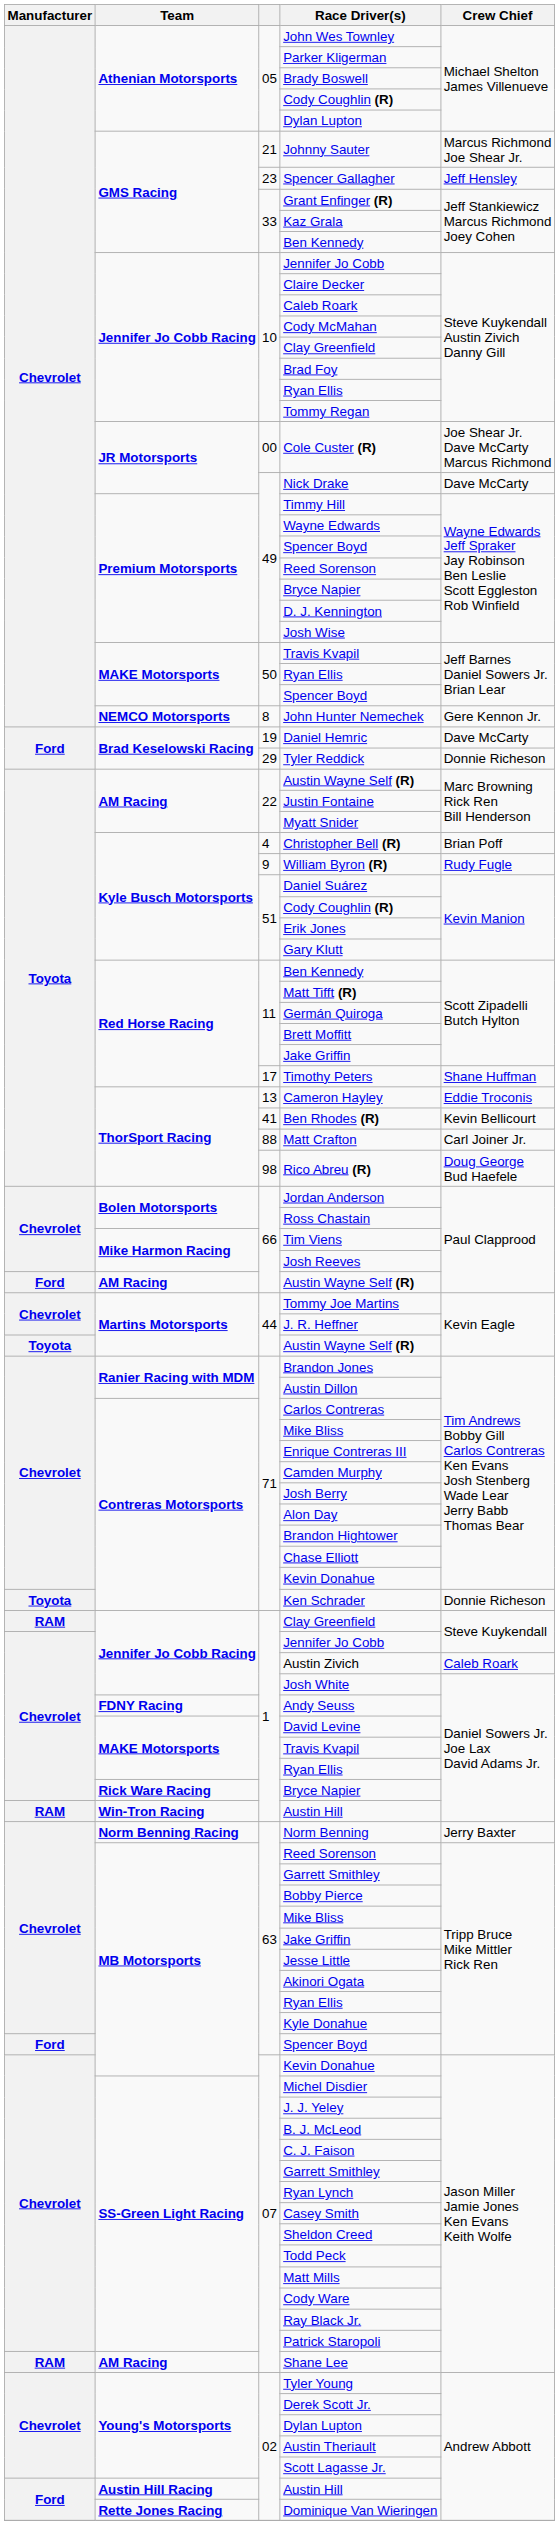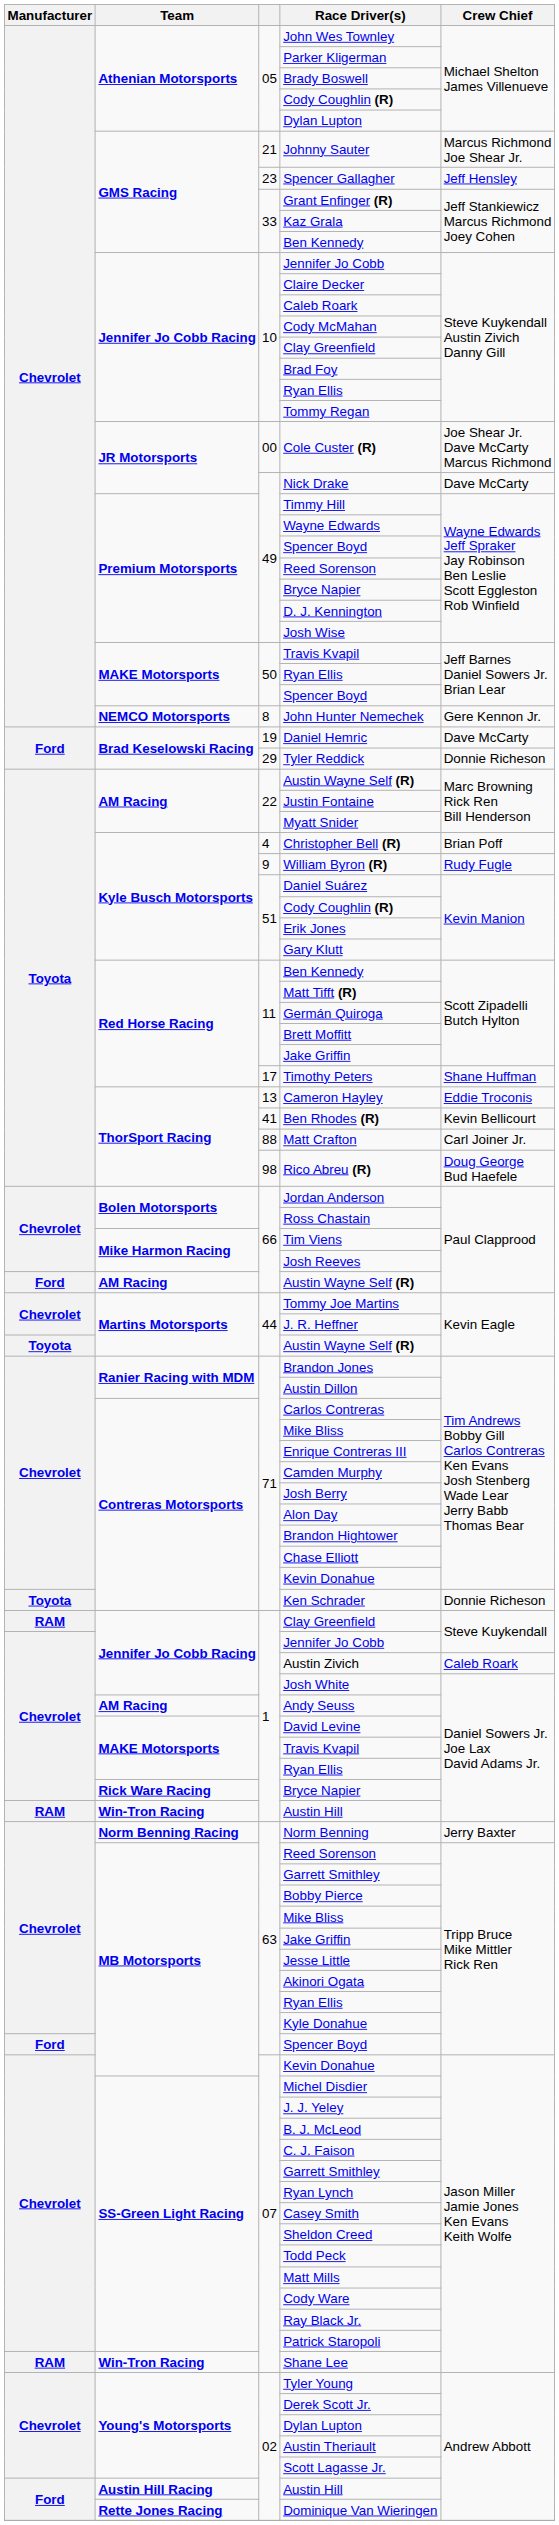 <table class="wikitable" style="font-size: 95%;">
 <tr>
 <th>Manufacturer</th>
 <th>Team</th>
 <th></th>
 <th>Race Driver(s)</th>
 <th>Crew Chief</th>
 </tr>
 <tr>
 <th rowspan=31><a href='#'>Chevrolet</a></th>
 <td rowspan=5><strong><a href='#'>Athenian Motorsports</a></strong></td>
 <td rowspan=5>05</td>
 <td><a href='#'>John Wes Townley</a> <small></small> </td>
 <td rowspan=5>Michael Shelton <small></small> <br> James Villenueve <small></small></td>
 </tr>
 <tr>
 <td><a href='#'>Parker Kligerman</a> <small></small></td>
 </tr>
 <tr>
 <td><a href='#'>Brady Boswell</a> <small></small></td>
 </tr>
 <tr>
 <td><a href='#'>Cody Coughlin</a>  <strong>(R)</strong> <small></small></td>
 </tr>
 <tr>
 <td><a href='#'>Dylan Lupton</a> <small></small></td>
 </tr>
 <tr>
 <td rowspan=5><strong><a href='#'>GMS Racing</a></strong></td>
 <td>21</td>
 <td><a href='#'>Johnny Sauter</a></td>
 <td>Marcus Richmond <small></small> <br> Joe Shear Jr. <small></small></td>
 </tr>
 <tr>
 <td>23</td>
 <td><a href='#'>Spencer Gallagher</a></td>
 <td><a href='#'>Jeff Hensley</a></td>
 </tr>
 <tr>
 <td rowspan=3>33</td>
 <td><a href='#'>Grant Enfinger</a> <strong>(R)</strong> <small></small></td>
 <td rowspan=3>Jeff Stankiewicz <small></small> <br> Marcus Richmond <small></small> <br> Joey Cohen <small></small></td>
 </tr>
 <tr>
 <td><a href='#'>Kaz Grala</a> <small></small></td>
 </tr>
 <tr>
 <td><a href='#'>Ben Kennedy</a> <small></small></td>
 </tr>
 <tr>
 <td rowspan=8><strong><a href='#'>Jennifer Jo Cobb Racing</a></strong></td>
 <td rowspan=8>10</td>
 <td><a href='#'>Jennifer Jo Cobb</a> <small></small></td>
 <td rowspan=8>Steve Kuykendall <small>  </small> <br> Austin Zivich <small></small><br>Danny Gill <small></small></td>
 </tr>
 <tr>
 <td><a href='#'>Claire Decker</a> <small></small></td>
 </tr>
 <tr>
 <td><a href='#'>Caleb Roark</a> <small></small></td>
 </tr>
 <tr>
 <td><a href='#'>Cody McMahan</a> <small></small></td>
 </tr>
 <tr>
 <td><a href='#'>Clay Greenfield</a> <small></small> </td>
 </tr>
 <tr>
 <td><a href='#'>Brad Foy</a> <small></small></td>
 </tr>
 <tr>
 <td><a href='#'>Ryan Ellis</a> <small></small></td>
 </tr>
 <tr>
 <td><a href='#'>Tommy Regan</a> <small></small></td>
 </tr>
 <tr>
 <td rowspan=2><strong><a href='#'>JR Motorsports</a></strong></td>
 <td>00</td>
 <td><a href='#'>Cole Custer</a>  <strong>(R)</strong></td>
 <td>Joe Shear Jr.  <small></small> <br> Dave McCarty <small></small> <br> Marcus Richmond <small></small></td>
 </tr>
 <tr>
 <td rowspan=8>49</td>
 <td><a href='#'>Nick Drake</a> <small> </small> </td>
 <td>Dave McCarty</td>
 </tr>
 <tr>
 <td rowspan=7><strong><a href='#'>Premium Motorsports</a></strong></td>
 <td><a href='#'>Timmy Hill</a> <small></small></td>
 <td rowspan=7><a href='#'>Wayne Edwards</a> <small></small> <br><a href='#'>Jeff Spraker</a> <small></small> <br> Jay Robinson <small></small> <br> Ben Leslie <small></small>  <br> Scott Eggleston <small></small><br>Rob Winfield <small></small></td>
 </tr>
 <tr>
 <td><a href='#'>Wayne Edwards</a> <small></small></td>
 </tr>
 <tr>
 <td><a href='#'>Spencer Boyd</a> <small></small></td>
 </tr>
 <tr>
 <td><a href='#'>Reed Sorenson</a> <small></small></td>
 </tr>
 <tr>
 <td><a href='#'>Bryce Napier</a> <small></small></td>
 </tr>
 <tr>
 <td><a href='#'>D. J. Kennington</a> <small></small></td>
 </tr>
 <tr>
 <td><a href='#'>Josh Wise</a> <small></small></td>
 </tr>
 <tr>
 <td rowspan=3><strong><a href='#'>MAKE Motorsports</a></strong></td>
 <td rowspan=3>50</td>
 <td><a href='#'>Travis Kvapil</a> <small>  </small> </td>
 <td rowspan=3>Jeff Barnes <small>  </small> <br> Daniel Sowers Jr. <small>  </small> <br> Brian Lear <small>  </small></td>
 </tr>
 <tr>
 <td><a href='#'>Ryan Ellis</a> <small>  </small></td>
 </tr>
 <tr>
 <td><a href='#'>Spencer Boyd</a> <small></small></td>
 </tr>
 <tr>
 <td><strong><a href='#'>NEMCO Motorsports</a></strong></td>
 <td>8</td>
 <td><a href='#'>John Hunter Nemechek</a></td>
 <td>Gere Kennon Jr.</td>
 </tr>
 <tr>
 <th rowspan=2><a href='#'>Ford</a></th>
 <td rowspan=2><strong><a href='#'>Brad Keselowski Racing</a></strong></td>
 <td>19</td>
 <td><a href='#'>Daniel Hemric</a></td>
 <td>Dave McCarty</td>
 </tr>
 <tr>
 <td>29</td>
 <td><a href='#'>Tyler Reddick</a></td>
 <td>Donnie Richeson</td>
 </tr>
 <tr>
 <th rowspan=19><a href='#'>Toyota</a></th>
 <td rowspan=3><strong><a href='#'>AM Racing</a></strong></td>
 <td rowspan=3>22</td>
 <td><a href='#'>Austin Wayne Self</a> <strong>(R)</strong> <small></small></td>
 <td rowspan=3>Marc Browning <small></small> <br> Rick Ren <small></small> <br> Bill Henderson <small></small></td>
 </tr>
 <tr>
 <td><a href='#'>Justin Fontaine</a> <small></small></td>
 </tr>
 <tr>
 <td><a href='#'>Myatt Snider</a> <small></small></td>
 </tr>
 <tr>
 <td rowspan=6><strong><a href='#'>Kyle Busch Motorsports</a></strong></td>
 <td>4</td>
 <td><a href='#'>Christopher Bell</a> <strong>(R)</strong></td>
 <td>Brian Poff</td>
 </tr>
 <tr>
 <td>9</td>
 <td><a href='#'>William Byron</a> <strong>(R)</strong></td>
 <td><a href='#'>Rudy Fugle</a></td>
 </tr>
 <tr>
 <td rowspan=4>51</td>
 <td><a href='#'>Daniel Suárez</a> <small></small></td>
 <td rowspan=4><a href='#'>Kevin Manion</a></td>
 </tr>
 <tr>
 <td><a href='#'>Cody Coughlin</a> <strong>(R)</strong> <small></small></td>
 </tr>
 <tr>
 <td><a href='#'>Erik Jones</a> <small></small></td>
 </tr>
 <tr>
 <td><a href='#'>Gary Klutt</a> <small></small></td>
 </tr>
 <tr>
 <td rowspan=6><strong><a href='#'>Red Horse Racing</a></strong></td>
 <td rowspan=5>11</td>
 <td><a href='#'>Ben Kennedy</a> <small></small></td>
 <td rowspan=5>Scott Zipadelli <small></small> <br> Butch Hylton <small></small></td>
 </tr>
 <tr>
 <td><a href='#'>Matt Tifft</a> <strong>(R)</strong> <small></small></td>
 </tr>
 <tr>
 <td><a href='#'>Germán Quiroga</a> <small></small></td>
 </tr>
 <tr>
 <td><a href='#'>Brett Moffitt</a> <small></small></td>
 </tr>
 <tr>
 <td><a href='#'>Jake Griffin</a> <small></small></td>
 </tr>
 <tr>
 <td>17</td>
 <td><a href='#'>Timothy Peters</a></td>
 <td><a href='#'>Shane Huffman</a></td>
 </tr>
 <tr>
 <td rowspan=4><strong><a href='#'>ThorSport Racing</a></strong></td>
 <td>13</td>
 <td><a href='#'>Cameron Hayley</a></td>
 <td><a href='#'>Eddie Troconis</a></td>
 </tr>
 <tr>
 <td>41</td>
 <td><a href='#'>Ben Rhodes</a> <strong>(R)</strong></td>
 <td>Kevin Bellicourt</td>
 </tr>
 <tr>
 <td>88</td>
 <td><a href='#'>Matt Crafton</a></td>
 <td>Carl Joiner Jr.</td>
 </tr>
 <tr>
 <td>98</td>
 <td><a href='#'>Rico Abreu</a> <strong>(R)</strong></td>
 <td><a href='#'>Doug George</a> <small></small> <br> Bud Haefele <small></small></td>
 </tr>
 <tr>
 <th rowspan=4><a href='#'>Chevrolet</a></th>
 <td rowspan=2><strong><a href='#'>Bolen Motorsports</a></strong></td>
 <td rowspan=5>66</td>
 <td><a href='#'>Jordan Anderson</a> <small></small></td>
 <td rowspan=5>Paul Clapprood</td>
 </tr>
 <tr>
 <td><a href='#'>Ross Chastain</a> <small></small></td>
 </tr>
 <tr>
 <td rowspan=2><strong><a href='#'>Mike Harmon Racing</a></strong></td>
 <td><a href='#'>Tim Viens</a> <small></small></td>
 </tr>
 <tr>
 <td><a href='#'>Josh Reeves</a> <small></small></td>
 </tr>
 <tr>
 <th><a href='#'>Ford</a></th>
 <td><strong><a href='#'>AM Racing</a></strong></td>
 <td><a href='#'>Austin Wayne Self</a>  <strong>(R)</strong> <small></small></td>
 </tr>
 <tr>
 <th rowspan=2><a href='#'>Chevrolet</a></th>
 <td rowspan=3><strong><a href='#'>Martins Motorsports</a></strong></td>
 <td rowspan=3>44</td>
 <td><a href='#'>Tommy Joe Martins</a> <small></small></td>
 <td rowspan=3>Kevin Eagle</td>
 </tr>
 <tr>
 <td><a href='#'>J. R. Heffner</a> <small></small></td>
 </tr>
 <tr>
 <th><a href='#'>Toyota</a></th>
 <td><a href='#'>Austin Wayne Self</a>  <strong>(R)</strong> <small></small> </td>
 </tr>
 <tr>
 <th rowspan=11><a href='#'>Chevrolet</a></th>
 <td rowspan=2><strong><a href='#'>Ranier Racing with MDM</a></strong> </td>
 <td rowspan=12>71</td>
 <td><a href='#'>Brandon Jones</a> <small> </small></td>
 <td rowspan=11><a href='#'>Tim Andrews</a> <small></small> <br> Bobby Gill <small></small> <br> <a href='#'>Carlos Contreras</a> <small></small> <br> Ken Evans  <small></small><br>Josh Stenberg <small></small><br>Wade Lear <small></small><br>Jerry Babb <small></small><br>Thomas Bear <small></small></td>
 </tr>
 <tr>
 <td><a href='#'>Austin Dillon</a> <small> </small></td>
 </tr>
 <tr>
 <td rowspan=10><strong><a href='#'>Contreras Motorsports</a></strong></td>
 <td><a href='#'>Carlos Contreras</a> <small></small></td>
 </tr>
 <tr>
 <td><a href='#'>Mike Bliss</a> <small> </small></td>
 </tr>
 <tr>
 <td><a href='#'>Enrique Contreras III</a> <small></small></td>
 </tr>
 <tr>
 <td><a href='#'>Camden Murphy</a> <small></small> </td>
 </tr>
 <tr>
 <td><a href='#'>Josh Berry</a> <small></small></td>
 </tr>
 <tr>
 <td><a href='#'>Alon Day</a> <small></small></td>
 </tr>
 <tr>
 <td><a href='#'>Brandon Hightower</a> <small></small></td>
 </tr>
 <tr>
 <td><a href='#'>Chase Elliott</a> <small></small></td>
 </tr>
 <tr>
 <td><a href='#'>Kevin Donahue</a> <small></small></td>
 </tr>
 <tr>
 <th><a href='#'>Toyota</a></th>
 <td><a href='#'>Ken Schrader</a> <small></small></td>
 <td>Donnie Richeson</td>
 </tr>
 <tr>
 <th><a href='#'>RAM</a></th>
 <td rowspan=4><strong><a href='#'>Jennifer Jo Cobb Racing</a></strong> </td>
 <td rowspan=10>1</td>
 <td><a href='#'>Clay Greenfield</a>  <small>  </small></td>
 <td rowspan=2>Steve Kuykendall</td>
 </tr>
 <tr>
 <th rowspan=8><a href='#'>Chevrolet</a></th>
 <td><a href='#'>Jennifer Jo Cobb</a> <small>  </small></td>
 </tr>
 <tr>
 <td>Austin Zivich</td>
 <td><a href='#'>Caleb Roark</a> <small></small> </td>
 </tr>
 <tr>
 <td><a href='#'>Josh White</a> <small></small></td>
 <td rowspan=7>Daniel Sowers Jr. <small>  </small> <br> Joe Lax <small>  </small> <br> David Adams Jr. <small>  </small></td>
 </tr>
 <tr>
-<td><strong><a href='#'>FDNY Racing</a></strong></td>
+<td><strong><a href='#'>AM Racing</a></strong></td>
 <td><a href='#'>Andy Seuss</a>  <small>  </small> </td>
 </tr>
 <tr>
 <td rowspan=3><strong><a href='#'>MAKE Motorsports</a></strong></td>
 <td><a href='#'>David Levine</a> <small>  </small></td>
 </tr>
 <tr>
 <td><a href='#'>Travis Kvapil</a> <small>  </small></td>
 </tr>
 <tr>
 <td><a href='#'>Ryan Ellis</a>  <small>  </small></td>
 </tr>
 <tr>
 <td><strong><a href='#'>Rick Ware Racing</a></strong></td>
 <td><a href='#'>Bryce Napier</a> <small>  </small> </td>
 </tr>
 <tr>
 <th><a href='#'>RAM</a></th>
 <td><strong><a href='#'>Win-Tron Racing</a></strong></td>
 <td><a href='#'>Austin Hill</a> <small></small> </td>
 </tr>
 <tr>
 <th rowspan=10><a href='#'>Chevrolet</a></th>
 <td><strong><a href='#'>Norm Benning Racing</a></strong></td>
 <td rowspan=11>63</td>
 <td><a href='#'>Norm Benning</a> <small></small> </td>
 <td>Jerry Baxter</td>
 </tr>
 <tr>
 <td rowspan=11><strong><a href='#'>MB Motorsports</a></strong></td>
 <td><a href='#'>Reed Sorenson</a> <small></small></td>
 <td rowspan=10>Tripp Bruce <small></small> <br> Mike Mittler <small></small> <br> Rick Ren <small></small></td>
 </tr>
 <tr>
 <td><a href='#'>Garrett Smithley</a> <small></small></td>
 </tr>
 <tr>
 <td><a href='#'>Bobby Pierce</a> <small></small></td>
 </tr>
 <tr>
 <td><a href='#'>Mike Bliss</a> <small></small></td>
 </tr>
 <tr>
 <td><a href='#'>Jake Griffin</a> <small></small></td>
 </tr>
 <tr>
 <td><a href='#'>Jesse Little</a> <small></small></td>
 </tr>
 <tr>
 <td><a href='#'>Akinori Ogata</a> <small></small></td>
 </tr>
 <tr>
 <td><a href='#'>Ryan Ellis</a> <small></small></td>
 </tr>
 <tr>
 <td><a href='#'>Kyle Donahue</a> <small></small></td>
 </tr>
 <tr>
 <th><a href='#'>Ford</a></th>
 <td><a href='#'>Spencer Boyd</a> <small></small></td>
 </tr>
 <tr>
 <th rowspan=14><a href='#'>Chevrolet</a></th>
 <td rowspan=15>07</td>
 <td><a href='#'>Kevin Donahue</a> <small></small> </td>
 <td rowspan=15>Jason Miller <small>   </small> <br> Jamie Jones <small>  </small> <br> Ken Evans <small>   </small> <br> Keith Wolfe <small></small></td>
 </tr>
 <tr>
 <td rowspan=13><strong><a href='#'>SS-Green Light Racing</a></strong></td>
 <td><a href='#'>Michel Disdier</a> <small>   </small></td>
 </tr>
 <tr>
 <td><a href='#'>J. J. Yeley</a> <small></small></td>
 </tr>
 <tr>
 <td><a href='#'>B. J. McLeod</a> <small>  </small></td>
 </tr>
 <tr>
 <td><a href='#'>C. J. Faison</a> <small></small></td>
 </tr>
 <tr>
 <td><a href='#'>Garrett Smithley</a> <small></small></td>
 </tr>
 <tr>
 <td><a href='#'>Ryan Lynch</a> <small></small></td>
 </tr>
 <tr>
 <td><a href='#'>Casey Smith</a> <small></small></td>
 </tr>
 <tr>
 <td><a href='#'>Sheldon Creed</a> <small></small></td>
 </tr>
 <tr>
 <td><a href='#'>Todd Peck</a> <small></small> </td>
 </tr>
 <tr>
 <td><a href='#'>Matt Mills</a> <small></small></td>
 </tr>
 <tr>
 <td><a href='#'>Cody Ware</a> <small></small></td>
 </tr>
 <tr>
 <td><a href='#'>Ray Black Jr.</a> <small></small></td>
 </tr>
 <tr>
 <td><a href='#'>Patrick Staropoli</a> <small></small> </td>
 </tr>
 <tr>
 <th><a href='#'>RAM</a></th>
-<td><strong><a href='#'>AM Racing</a></strong></td>
+<td><strong><a href='#'>Win-Tron Racing</a></strong></td>
 <td><a href='#'>Shane Lee</a> <small> </small> </td>
 </tr>
 <tr>
 <th rowspan=5><a href='#'>Chevrolet</a></th>
 <td rowspan=5><strong><a href='#'>Young's Motorsports</a></strong></td>
 <td rowspan=7>02</td>
 <td><a href='#'>Tyler Young</a> <small></small></td>
 <td rowspan=7>Andrew Abbott</td>
 </tr>
 <tr>
 <td><a href='#'>Derek Scott Jr.</a> <small></small></td>
 </tr>
 <tr>
 <td><a href='#'>Dylan Lupton</a> <small></small></td>
 </tr>
 <tr>
 <td><a href='#'>Austin Theriault</a> <small></small></td>
 </tr>
 <tr>
 <td><a href='#'>Scott Lagasse Jr.</a> <small></small></td>
 </tr>
 <tr>
 <th rowspan=2><a href='#'>Ford</a></th>
 <td><strong><a href='#'>Austin Hill Racing</a></strong></td>
 <td><a href='#'>Austin Hill</a> <small></small> </td>
 </tr>
 <tr>
 <td><strong><a href='#'>Rette Jones Racing</a></strong></td>
 <td><a href='#'>Dominique Van Wieringen</a> <small></small> </td>
 </tr>
 <tr>
 </tr>
 </table>
